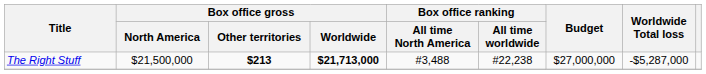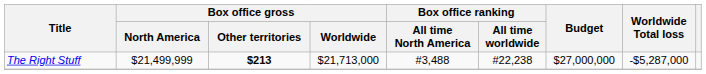 <table class="wikitable sortable" width=80% border="1" style="text-align: center;">
 <tr>
 <th rowspan="2" style="width:16%;">Title</th>
 <th colspan="3">Box office gross</th>
 <th colspan="2">Box office ranking</th>
 <th rowspan="2">Budget</th>
 <th rowspan="2">Worldwide <br>Total loss</th>
 <th rowspan="2"></th>
 </tr>
 <tr>
 <th>North America</th>
 <th>Other territories</th>
 <th>Worldwide</th>
 <th>All time <br>North America</th>
 <th>All time <br>worldwide</th>
 </tr>
 <tr>
 <td style="text-align: left;"><em><a href='#'>The Right Stuff</a></em></td>
-<td>$21,500,000</td>
+<td>$21,499,999</td>
 <td><strong>$213</strong></td>
-<td><strong>$21,713,000</strong></td>
+<td>$21,713,000</td>
 <td>#3,488</td>
 <td>#22,238</td>
 <td>$27,000,000</td>
 <td>-$5,287,000</td>
 <td></td>
 </tr>
 <tr>
 </tr>
 </table>
